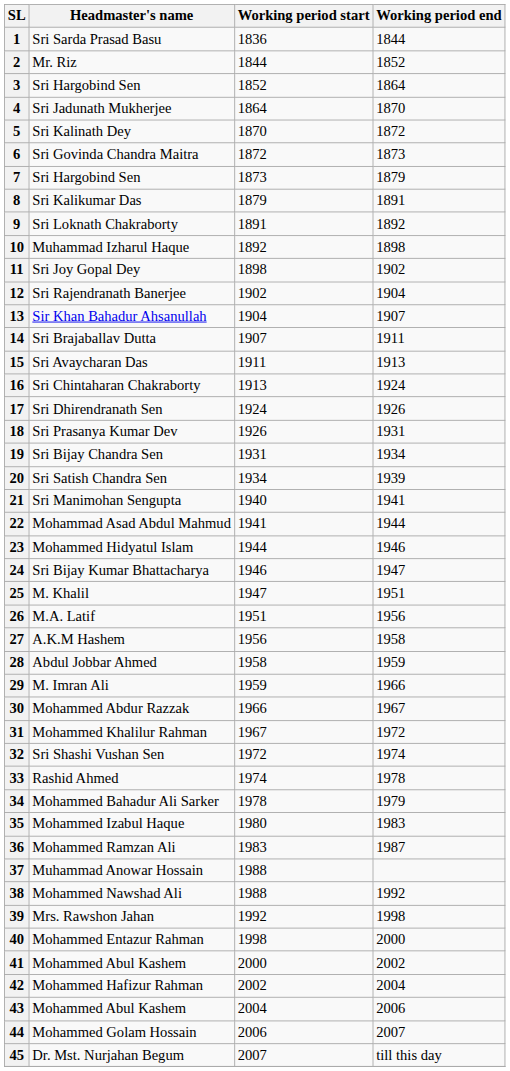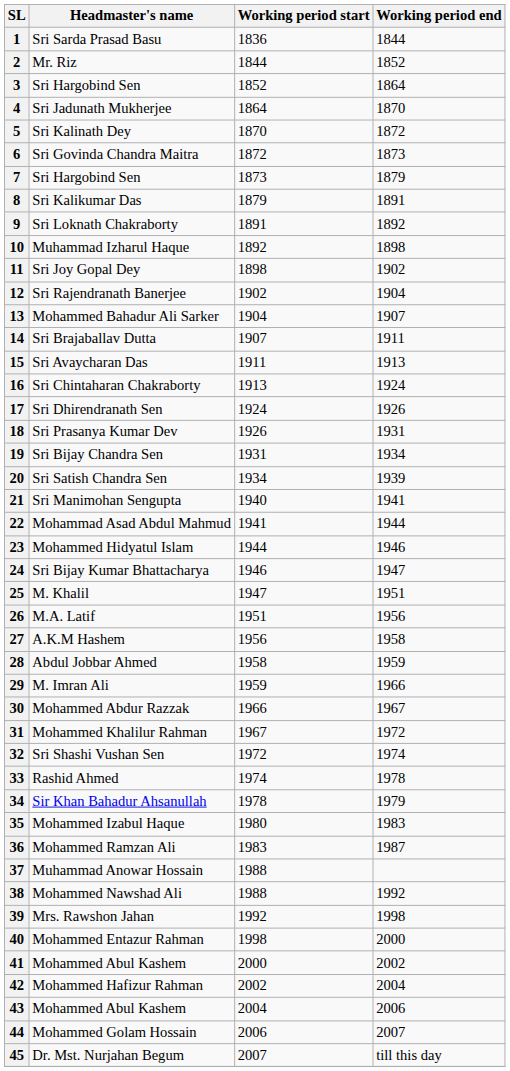 <table class="wikitable">
 <tr>
 <th>SL</th>
 <th>Headmaster's name</th>
 <th>Working period start</th>
 <th>Working period end</th>
 </tr>
 <tr>
 <th>1</th>
 <td>Sri Sarda Prasad Basu</td>
 <td>1836</td>
 <td>1844</td>
 </tr>
 <tr>
 <th>2</th>
 <td>Mr. Riz</td>
 <td>1844</td>
 <td>1852</td>
 </tr>
 <tr>
 <th>3</th>
 <td>Sri Hargobind Sen</td>
 <td>1852</td>
 <td>1864</td>
 </tr>
 <tr>
 <th>4</th>
 <td>Sri Jadunath Mukherjee</td>
 <td>1864</td>
 <td>1870</td>
 </tr>
 <tr>
 <th>5</th>
 <td>Sri Kalinath Dey</td>
 <td>1870</td>
 <td>1872</td>
 </tr>
 <tr>
 <th>6</th>
 <td>Sri Govinda Chandra Maitra</td>
 <td>1872</td>
 <td>1873</td>
 </tr>
 <tr>
 <th>7</th>
 <td>Sri Hargobind Sen</td>
 <td>1873</td>
 <td>1879</td>
 </tr>
 <tr>
 <th>8</th>
 <td>Sri Kalikumar Das</td>
 <td>1879</td>
 <td>1891</td>
 </tr>
 <tr>
 <th>9</th>
 <td>Sri Loknath Chakraborty</td>
 <td>1891</td>
 <td>1892</td>
 </tr>
 <tr>
 <th>10</th>
 <td>Muhammad Izharul Haque</td>
 <td>1892</td>
 <td>1898</td>
 </tr>
 <tr>
 <th>11</th>
 <td>Sri Joy Gopal Dey</td>
 <td>1898</td>
 <td>1902</td>
 </tr>
 <tr>
 <th>12</th>
 <td>Sri Rajendranath Banerjee</td>
 <td>1902</td>
 <td>1904</td>
 </tr>
 <tr>
 <th>13</th>
-<td><a href='#'>Sir Khan Bahadur Ahsanullah</a></td>
+<td>Mohammed Bahadur Ali Sarker</td>
 <td>1904</td>
 <td>1907</td>
 </tr>
 <tr>
 <th>14</th>
 <td>Sri Brajaballav Dutta</td>
 <td>1907</td>
 <td>1911</td>
 </tr>
 <tr>
 <th>15</th>
 <td>Sri Avaycharan Das</td>
 <td>1911</td>
 <td>1913</td>
 </tr>
 <tr>
 <th>16</th>
 <td>Sri Chintaharan Chakraborty</td>
 <td>1913</td>
 <td>1924</td>
 </tr>
 <tr>
 <th>17</th>
 <td>Sri Dhirendranath Sen</td>
 <td>1924</td>
 <td>1926</td>
 </tr>
 <tr>
 <th>18</th>
 <td>Sri Prasanya Kumar Dev</td>
 <td>1926</td>
 <td>1931</td>
 </tr>
 <tr>
 <th>19</th>
 <td>Sri Bijay Chandra Sen</td>
 <td>1931</td>
 <td>1934</td>
 </tr>
 <tr>
 <th>20</th>
 <td>Sri Satish Chandra Sen</td>
 <td>1934</td>
 <td>1939</td>
 </tr>
 <tr>
 <th>21</th>
 <td>Sri Manimohan Sengupta</td>
 <td>1940</td>
 <td>1941</td>
 </tr>
 <tr>
 <th>22</th>
 <td>Mohammad Asad Abdul Mahmud</td>
 <td>1941</td>
 <td>1944</td>
 </tr>
 <tr>
 <th>23</th>
 <td>Mohammed Hidyatul Islam</td>
 <td>1944</td>
 <td>1946</td>
 </tr>
 <tr>
 <th>24</th>
 <td>Sri Bijay Kumar Bhattacharya</td>
 <td>1946</td>
 <td>1947</td>
 </tr>
 <tr>
 <th>25</th>
 <td>M. Khalil</td>
 <td>1947</td>
 <td>1951</td>
 </tr>
 <tr>
 <th>26</th>
 <td>M.A. Latif</td>
 <td>1951</td>
 <td>1956</td>
 </tr>
 <tr>
 <th>27</th>
 <td>A.K.M Hashem</td>
 <td>1956</td>
 <td>1958</td>
 </tr>
 <tr>
 <th>28</th>
 <td>Abdul Jobbar Ahmed</td>
 <td>1958</td>
 <td>1959</td>
 </tr>
 <tr>
 <th>29</th>
 <td>M. Imran Ali</td>
 <td>1959</td>
 <td>1966</td>
 </tr>
 <tr>
 <th>30</th>
 <td>Mohammed Abdur Razzak</td>
 <td>1966</td>
 <td>1967</td>
 </tr>
 <tr>
 <th>31</th>
 <td>Mohammed Khalilur Rahman</td>
 <td>1967</td>
 <td>1972</td>
 </tr>
 <tr>
 <th>32</th>
 <td>Sri Shashi Vushan Sen</td>
 <td>1972</td>
 <td>1974</td>
 </tr>
 <tr>
 <th>33</th>
 <td>Rashid Ahmed</td>
 <td>1974</td>
 <td>1978</td>
 </tr>
 <tr>
 <th>34</th>
-<td>Mohammed Bahadur Ali Sarker</td>
+<td><a href='#'>Sir Khan Bahadur Ahsanullah</a></td>
 <td>1978</td>
 <td>1979</td>
 </tr>
 <tr>
 <th>35</th>
 <td>Mohammed Izabul Haque</td>
 <td>1980</td>
 <td>1983</td>
 </tr>
 <tr>
 <th>36</th>
 <td>Mohammed Ramzan Ali</td>
 <td>1983</td>
 <td>1987</td>
 </tr>
 <tr>
 <th>37</th>
 <td>Muhammad Anowar Hossain</td>
 <td>1988</td>
 <td></td>
 </tr>
 <tr>
 <th>38</th>
 <td>Mohammed Nawshad Ali</td>
 <td>1988</td>
 <td>1992</td>
 </tr>
 <tr>
 <th>39</th>
 <td>Mrs. Rawshon Jahan</td>
 <td>1992</td>
 <td>1998</td>
 </tr>
 <tr>
 <th>40</th>
 <td>Mohammed Entazur Rahman</td>
 <td>1998</td>
 <td>2000</td>
 </tr>
 <tr>
 <th>41</th>
 <td>Mohammed Abul Kashem</td>
 <td>2000</td>
 <td>2002</td>
 </tr>
 <tr>
 <th>42</th>
 <td>Mohammed Hafizur Rahman</td>
 <td>2002</td>
 <td>2004</td>
 </tr>
 <tr>
 <th>43</th>
 <td>Mohammed Abul Kashem</td>
 <td>2004</td>
 <td>2006</td>
 </tr>
 <tr>
 <th>44</th>
 <td>Mohammed Golam Hossain</td>
 <td>2006</td>
 <td>2007</td>
 </tr>
 <tr>
 <th>45</th>
 <td>Dr. Mst. Nurjahan Begum</td>
 <td>2007</td>
 <td>till this day</td>
 </tr>
 <tr>
 </tr>
 </table>
